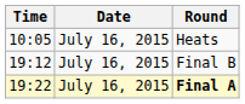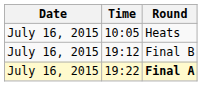 <table class="wikitable">
 <tr>
+<th>Date</th>
 <th>Time</th>
-<th>Date</th>
 <th>Round</th>
 </tr>
 <tr>
+<td>July 16, 2015</td>
 <td>10:05</td>
-<td>July 16, 2015</td>
 <td>Heats</td>
 </tr>
 <tr>
+<td>July 16, 2015</td>
 <td>19:12</td>
-<td>July 16, 2015</td>
 <td>Final B</td>
 </tr>
 <tr style=background:lemonchiffon>
+<td>July 16, 2015</td>
 <td>19:22</td>
-<td>July 16, 2015</td>
 <td><strong>Final A</strong></td>
 </tr>
 </table>
